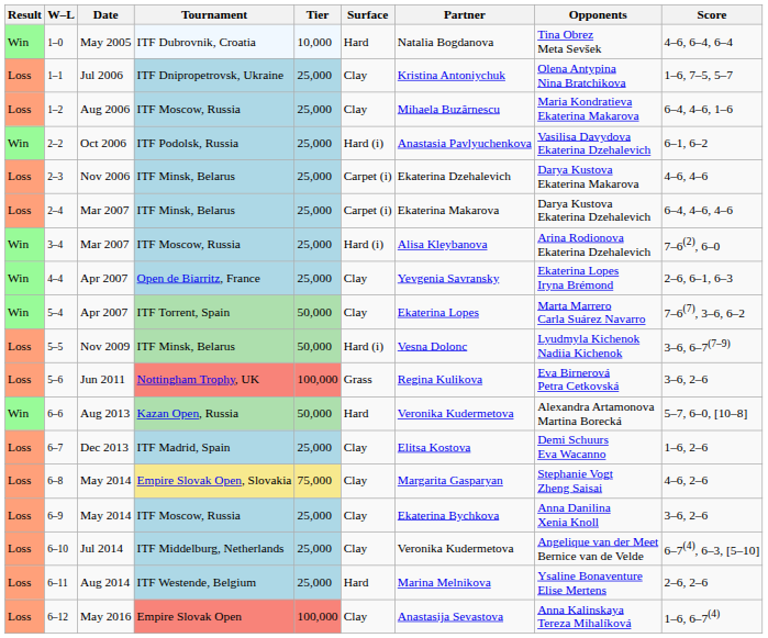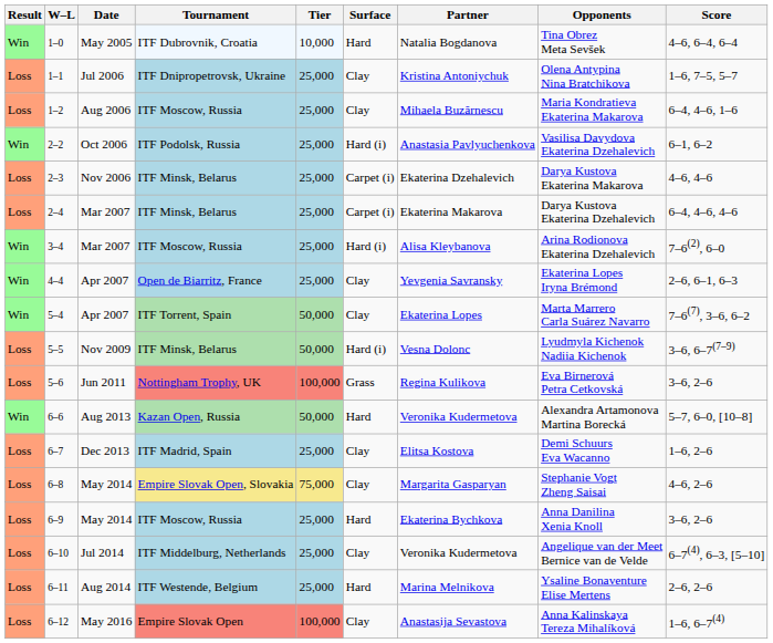 <table class="sortable wikitable">
 <tr>
 <th>Result</th>
 <th class="unsortable">W–L</th>
 <th>Date</th>
 <th>Tournament</th>
 <th>Tier</th>
 <th>Surface</th>
 <th>Partner</th>
 <th>Opponents</th>
 <th class="unsortable">Score</th>
 </tr>
 <tr>
 <td bgcolor="98FB98">Win</td>
 <td><small>1–0</small></td>
 <td>May 2005</td>
 <td bgcolor=f0f8ff>ITF Dubrovnik, Croatia</td>
 <td bgcolor=f0f8ff>10,000</td>
 <td>Hard</td>
 <td> Natalia Bogdanova</td>
 <td> <a href='#'>Tina Obrez</a> <br>  Meta Sevšek</td>
 <td>4–6, 6–4, 6–4</td>
 </tr>
 <tr>
 <td bgcolor="FFA07A">Loss</td>
 <td><small>1–1</small></td>
 <td>Jul 2006</td>
 <td style="background:lightblue;">ITF Dnipropetrovsk, Ukraine</td>
 <td style="background:lightblue;">25,000</td>
 <td>Clay</td>
 <td> <a href='#'>Kristina Antoniychuk</a></td>
 <td> <a href='#'>Olena Antypina</a> <br>  <a href='#'>Nina Bratchikova</a></td>
 <td>1–6, 7–5, 5–7</td>
 </tr>
 <tr>
 <td bgcolor="FFA07A">Loss</td>
 <td><small>1–2</small></td>
 <td>Aug 2006</td>
 <td style="background:lightblue;">ITF Moscow, Russia</td>
 <td style="background:lightblue;">25,000</td>
 <td>Clay</td>
 <td> <a href='#'>Mihaela Buzărnescu</a></td>
 <td> <a href='#'>Maria Kondratieva</a> <br>  <a href='#'>Ekaterina Makarova</a></td>
 <td>6–4, 4–6, 1–6</td>
 </tr>
 <tr>
 <td bgcolor="98FB98">Win</td>
 <td><small>2–2</small></td>
 <td>Oct 2006</td>
 <td style="background:lightblue;">ITF Podolsk, Russia</td>
 <td style="background:lightblue;">25,000</td>
 <td>Hard (i)</td>
 <td> <a href='#'>Anastasia Pavlyuchenkova</a></td>
 <td> <a href='#'>Vasilisa Davydova</a> <br>  <a href='#'>Ekaterina Dzehalevich</a></td>
 <td>6–1, 6–2</td>
 </tr>
 <tr>
 <td bgcolor="FFA07A">Loss</td>
 <td><small>2–3</small></td>
 <td>Nov 2006</td>
 <td style="background:lightblue;">ITF Minsk, Belarus</td>
 <td style="background:lightblue;">25,000</td>
 <td>Carpet (i)</td>
 <td> Ekaterina Dzehalevich</td>
 <td> <a href='#'>Darya Kustova</a> <br>  Ekaterina Makarova</td>
 <td>4–6, 4–6</td>
 </tr>
 <tr>
 <td bgcolor="FFA07A">Loss</td>
 <td><small>2–4</small></td>
 <td>Mar 2007</td>
 <td style="background:lightblue;">ITF Minsk, Belarus</td>
 <td style="background:lightblue;">25,000</td>
 <td>Carpet (i)</td>
 <td> Ekaterina Makarova</td>
 <td> Darya Kustova <br>  Ekaterina Dzehalevich</td>
 <td>6–4, 4–6, 4–6</td>
 </tr>
 <tr>
 <td bgcolor="98FB98">Win</td>
 <td><small>3–4</small></td>
 <td>Mar 2007</td>
 <td style="background:lightblue;">ITF Moscow, Russia</td>
 <td style="background:lightblue;">25,000</td>
 <td>Hard (i)</td>
 <td> <a href='#'>Alisa Kleybanova</a></td>
 <td> <a href='#'>Arina Rodionova</a> <br>  Ekaterina Dzehalevich</td>
 <td>7–6<sup>(2)</sup>, 6–0</td>
 </tr>
 <tr>
 <td bgcolor="98FB98">Win</td>
 <td><small>4–4</small></td>
 <td>Apr 2007</td>
 <td style="background:lightblue;"><a href='#'>Open de Biarritz</a>, France</td>
 <td style="background:lightblue;">25,000</td>
 <td>Clay</td>
 <td> <a href='#'>Yevgenia Savransky</a></td>
 <td> <a href='#'>Ekaterina Lopes</a> <br>  <a href='#'>Iryna Brémond</a></td>
 <td>2–6, 6–1, 6–3</td>
 </tr>
 <tr>
 <td style="background:#98fb98;">Win</td>
 <td><small>5–4</small></td>
 <td>Apr 2007</td>
 <td style="background:#addfad;">ITF Torrent, Spain</td>
 <td style="background:#addfad;">50,000</td>
 <td>Clay</td>
 <td> <a href='#'>Ekaterina Lopes</a></td>
 <td> <a href='#'>Marta Marrero</a> <br>  <a href='#'>Carla Suárez Navarro</a></td>
 <td>7–6<sup>(7)</sup>, 3–6, 6–2</td>
 </tr>
 <tr>
 <td style="background:#ffa07a;">Loss</td>
 <td><small>5–5</small></td>
 <td>Nov 2009</td>
 <td style="background:#addfad;">ITF Minsk, Belarus</td>
 <td style="background:#addfad;">50,000</td>
 <td>Hard (i)</td>
 <td> <a href='#'>Vesna Dolonc</a></td>
 <td> <a href='#'>Lyudmyla Kichenok</a> <br>  <a href='#'>Nadiia Kichenok</a></td>
 <td>3–6, 6–7<sup>(7–9)</sup></td>
 </tr>
 <tr>
 <td bgcolor=FFA07A>Loss</td>
 <td><small>5–6</small></td>
 <td>Jun 2011</td>
 <td style="background:#f88379;"><a href='#'>Nottingham Trophy</a>, UK</td>
 <td style="background:#f88379;">100,000</td>
 <td>Grass</td>
 <td> <a href='#'>Regina Kulikova</a></td>
 <td> <a href='#'>Eva Birnerová</a> <br>  <a href='#'>Petra Cetkovská</a></td>
 <td>3–6, 2–6</td>
 </tr>
 <tr>
 <td style="background:#98fb98;">Win</td>
 <td><small>6–6</small></td>
 <td>Aug 2013</td>
 <td style="background:#addfad;"><a href='#'>Kazan Open</a>, Russia</td>
 <td style="background:#addfad;">50,000</td>
 <td>Hard</td>
 <td> <a href='#'>Veronika Kudermetova</a></td>
 <td> Alexandra Artamonova <br>  Martina Borecká</td>
 <td>5–7, 6–0, [10–8]</td>
 </tr>
 <tr>
 <td bgcolor="FFA07A">Loss</td>
 <td><small>6–7</small></td>
 <td>Dec 2013</td>
 <td style="background:lightblue;">ITF Madrid, Spain</td>
 <td style="background:lightblue;">25,000</td>
 <td>Clay</td>
 <td> <a href='#'>Elitsa Kostova</a></td>
 <td> <a href='#'>Demi Schuurs</a> <br>  <a href='#'>Eva Wacanno</a></td>
 <td>1–6, 2–6</td>
 </tr>
 <tr>
 <td bgcolor="FFA07A">Loss</td>
 <td><small>6–8</small></td>
 <td>May 2014</td>
 <td style="background:#f7e98e;"><a href='#'>Empire Slovak Open</a>, Slovakia</td>
 <td style="background:#f7e98e;">75,000</td>
 <td>Clay</td>
 <td> <a href='#'>Margarita Gasparyan</a></td>
 <td> <a href='#'>Stephanie Vogt</a> <br>  <a href='#'>Zheng Saisai</a></td>
 <td>4–6, 2–6</td>
 </tr>
 <tr>
 <td bgcolor="FFA07A">Loss</td>
 <td><small>6–9</small></td>
 <td>May 2014</td>
 <td style="background:lightblue;">ITF Moscow, Russia</td>
 <td style="background:lightblue;">25,000</td>
-<td>Clay</td>
+<td>Hard</td>
 <td> <a href='#'>Ekaterina Bychkova</a></td>
 <td> <a href='#'>Anna Danilina</a> <br>  <a href='#'>Xenia Knoll</a></td>
 <td>3–6, 2–6</td>
 </tr>
 <tr>
 <td style="background:#ffa07a;">Loss</td>
 <td><small>6–10</small></td>
 <td>Jul 2014</td>
 <td style="background:lightblue;">ITF Middelburg, Netherlands</td>
 <td style="background:lightblue;">25,000</td>
 <td>Clay</td>
 <td> Veronika Kudermetova</td>
 <td> <a href='#'>Angelique van der Meet</a> <br>  Bernice van de Velde</td>
 <td>6–7<sup>(4)</sup>, 6–3, [5–10]</td>
 </tr>
 <tr>
 <td style="background:#ffa07a;">Loss</td>
 <td><small>6–11</small></td>
 <td>Aug 2014</td>
 <td style="background:lightblue;">ITF Westende, Belgium</td>
 <td style="background:lightblue;">25,000</td>
 <td>Hard</td>
 <td> <a href='#'>Marina Melnikova</a></td>
 <td> <a href='#'>Ysaline Bonaventure</a> <br>  <a href='#'>Elise Mertens</a></td>
 <td>2–6, 2–6</td>
 </tr>
 <tr>
 <td style="background:#ffa07a;">Loss</td>
 <td><small>6–12</small></td>
 <td>May 2016</td>
 <td style="background:#f88379;">Empire Slovak Open</td>
 <td style="background:#f88379;">100,000</td>
 <td>Clay</td>
 <td> <a href='#'>Anastasija Sevastova</a></td>
 <td> <a href='#'>Anna Kalinskaya</a> <br>  <a href='#'>Tereza Mihalíková</a></td>
 <td>1–6, 6–7<sup>(4)</sup></td>
 </tr>
 </table>
